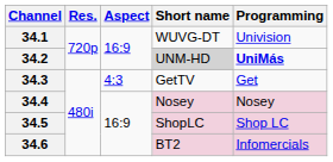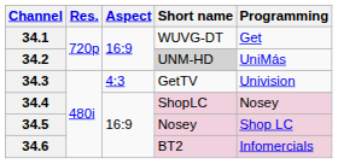 <table class="wikitable">
 <tr>
 <th scope = "col"><a href='#'>Channel</a></th>
 <th scope = "col"><a href='#'>Res.</a></th>
 <th scope = "col"><a href='#'>Aspect</a></th>
 <th scope = "col">Short name</th>
 <th scope = "col">Programming</th>
 </tr>
 <tr>
 <th scope = "row">34.1</th>
 <td rowspan=2><a href='#'>720p</a></td>
 <td rowspan=2><a href='#'>16:9</a></td>
 <td>WUVG-DT</td>
-<td><a href='#'>Univision</a></td>
+<td><a href='#'>Get</a></td>
 </tr>
 <tr>
 <th scope = "row">34.2</th>
 <td style="background: lightgrey;">UNM-HD</td>
-<td><strong><a href='#'>UniMás</a></strong></td>
+<td><a href='#'>UniMás</a></td>
 </tr>
 <tr>
 <th scope = "row">34.3</th>
 <td rowspan=4><a href='#'>480i</a></td>
 <td><a href='#'>4:3</a></td>
 <td>GetTV</td>
-<td><a href='#'>Get</a></td>
+<td><a href='#'>Univision</a></td>
 </tr>
 <tr>
 <th scope = "row">34.4</th>
 <td rowspan=3>16:9</td>
-<td style="background-color: #f2d1de;">Nosey</td>
+<td style="background-color: #f2d1de;">ShopLC</td>
 <td style="background-color: #f2d1de;">Nosey </td>
 </tr>
 <tr>
 <th scope = "row">34.5</th>
-<td style="background-color: #f2d1de;">ShopLC</td>
+<td style="background-color: #f2d1de;">Nosey</td>
 <td style="background-color: #f2d1de;"><a href='#'>Shop LC</a> </td>
 </tr>
 <tr>
 <th scope = "row">34.6</th>
 <td style="background-color: #f2d1de;">BT2</td>
 <td style="background-color: #f2d1de;"><a href='#'>Infomercials</a> </td>
 </tr>
 </table>
